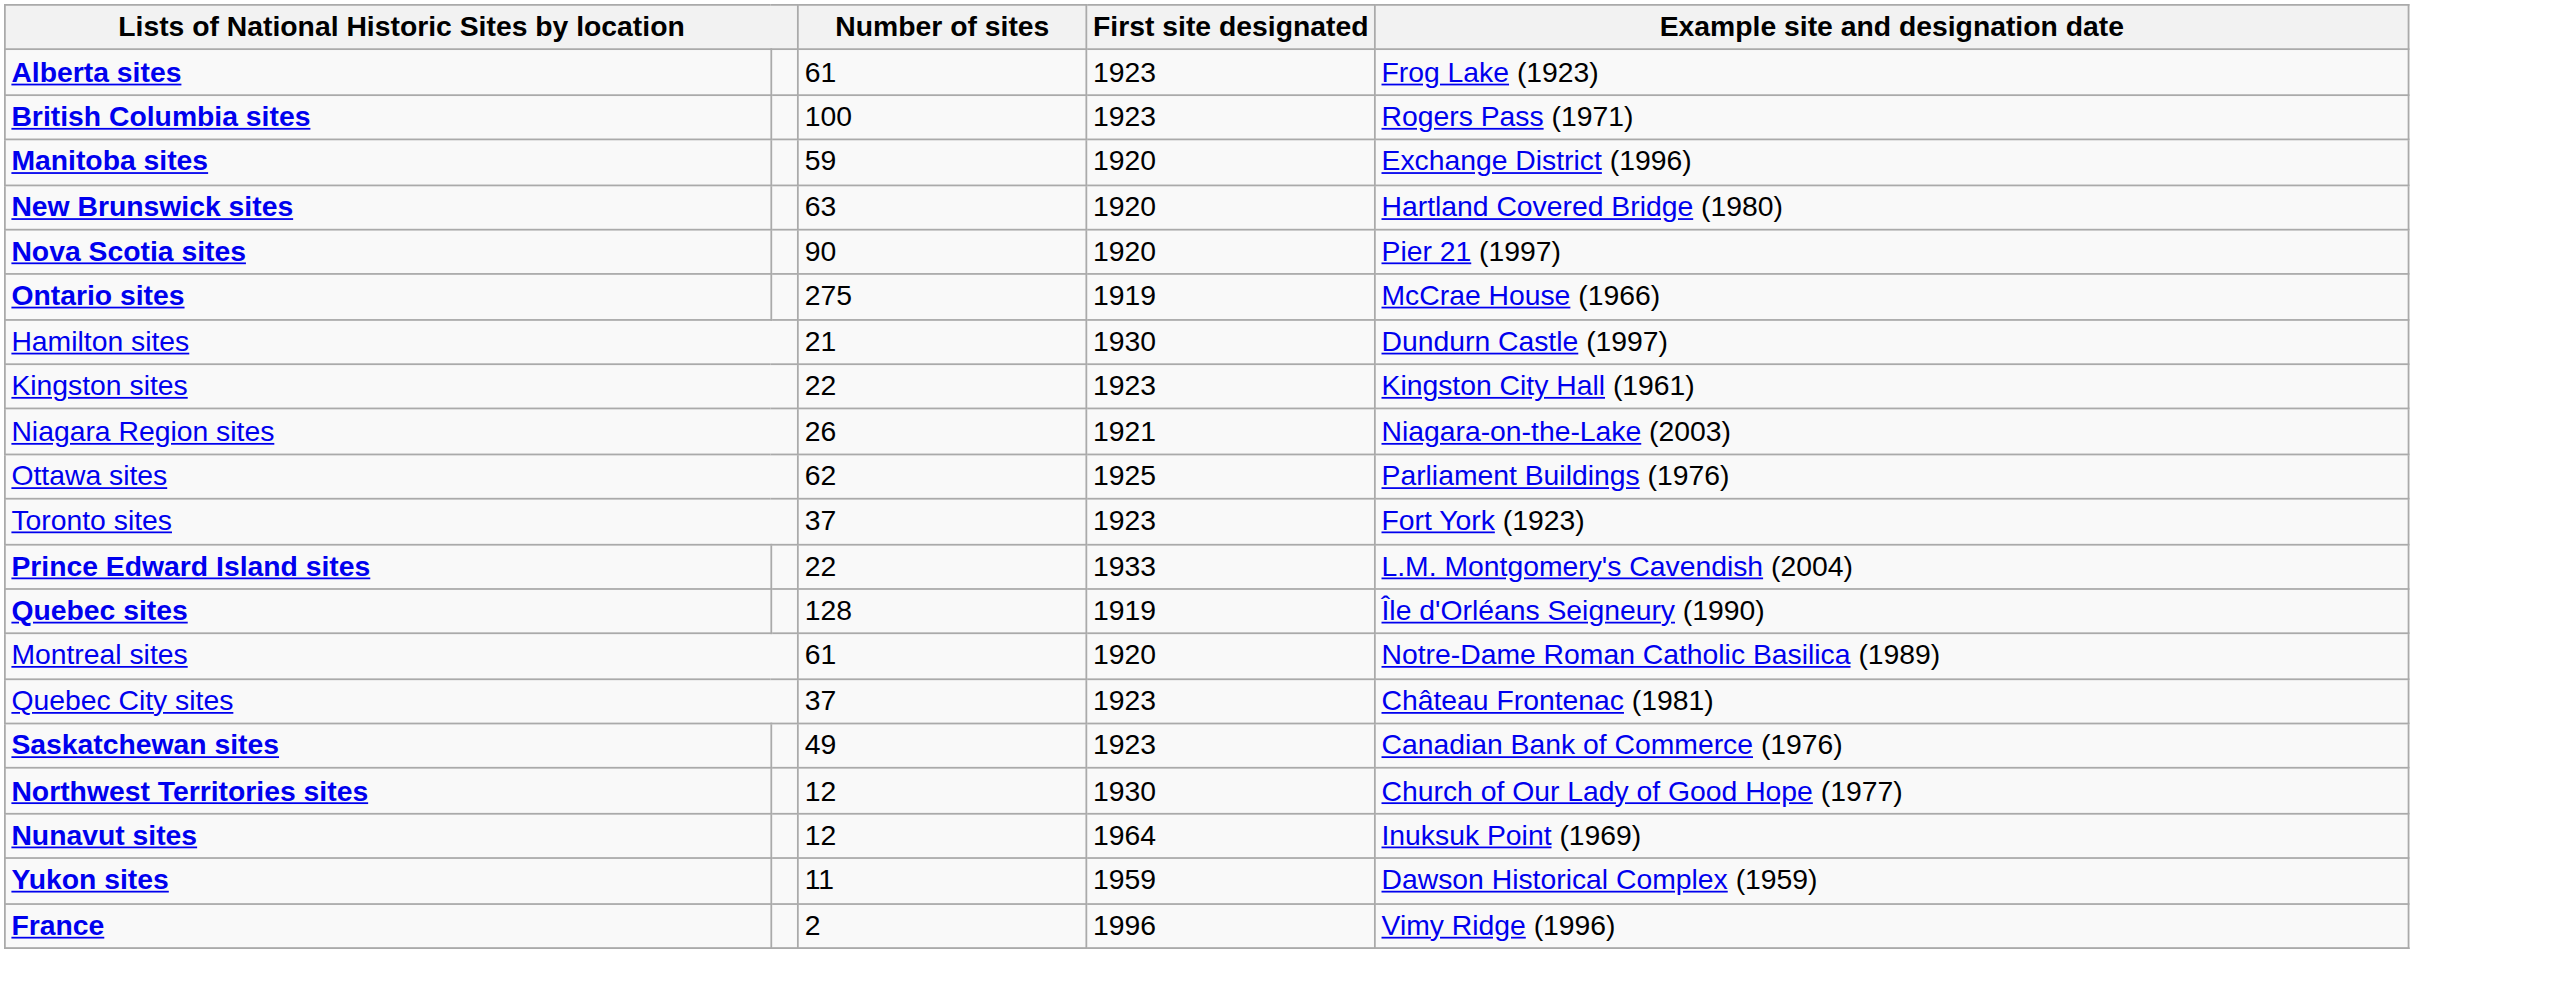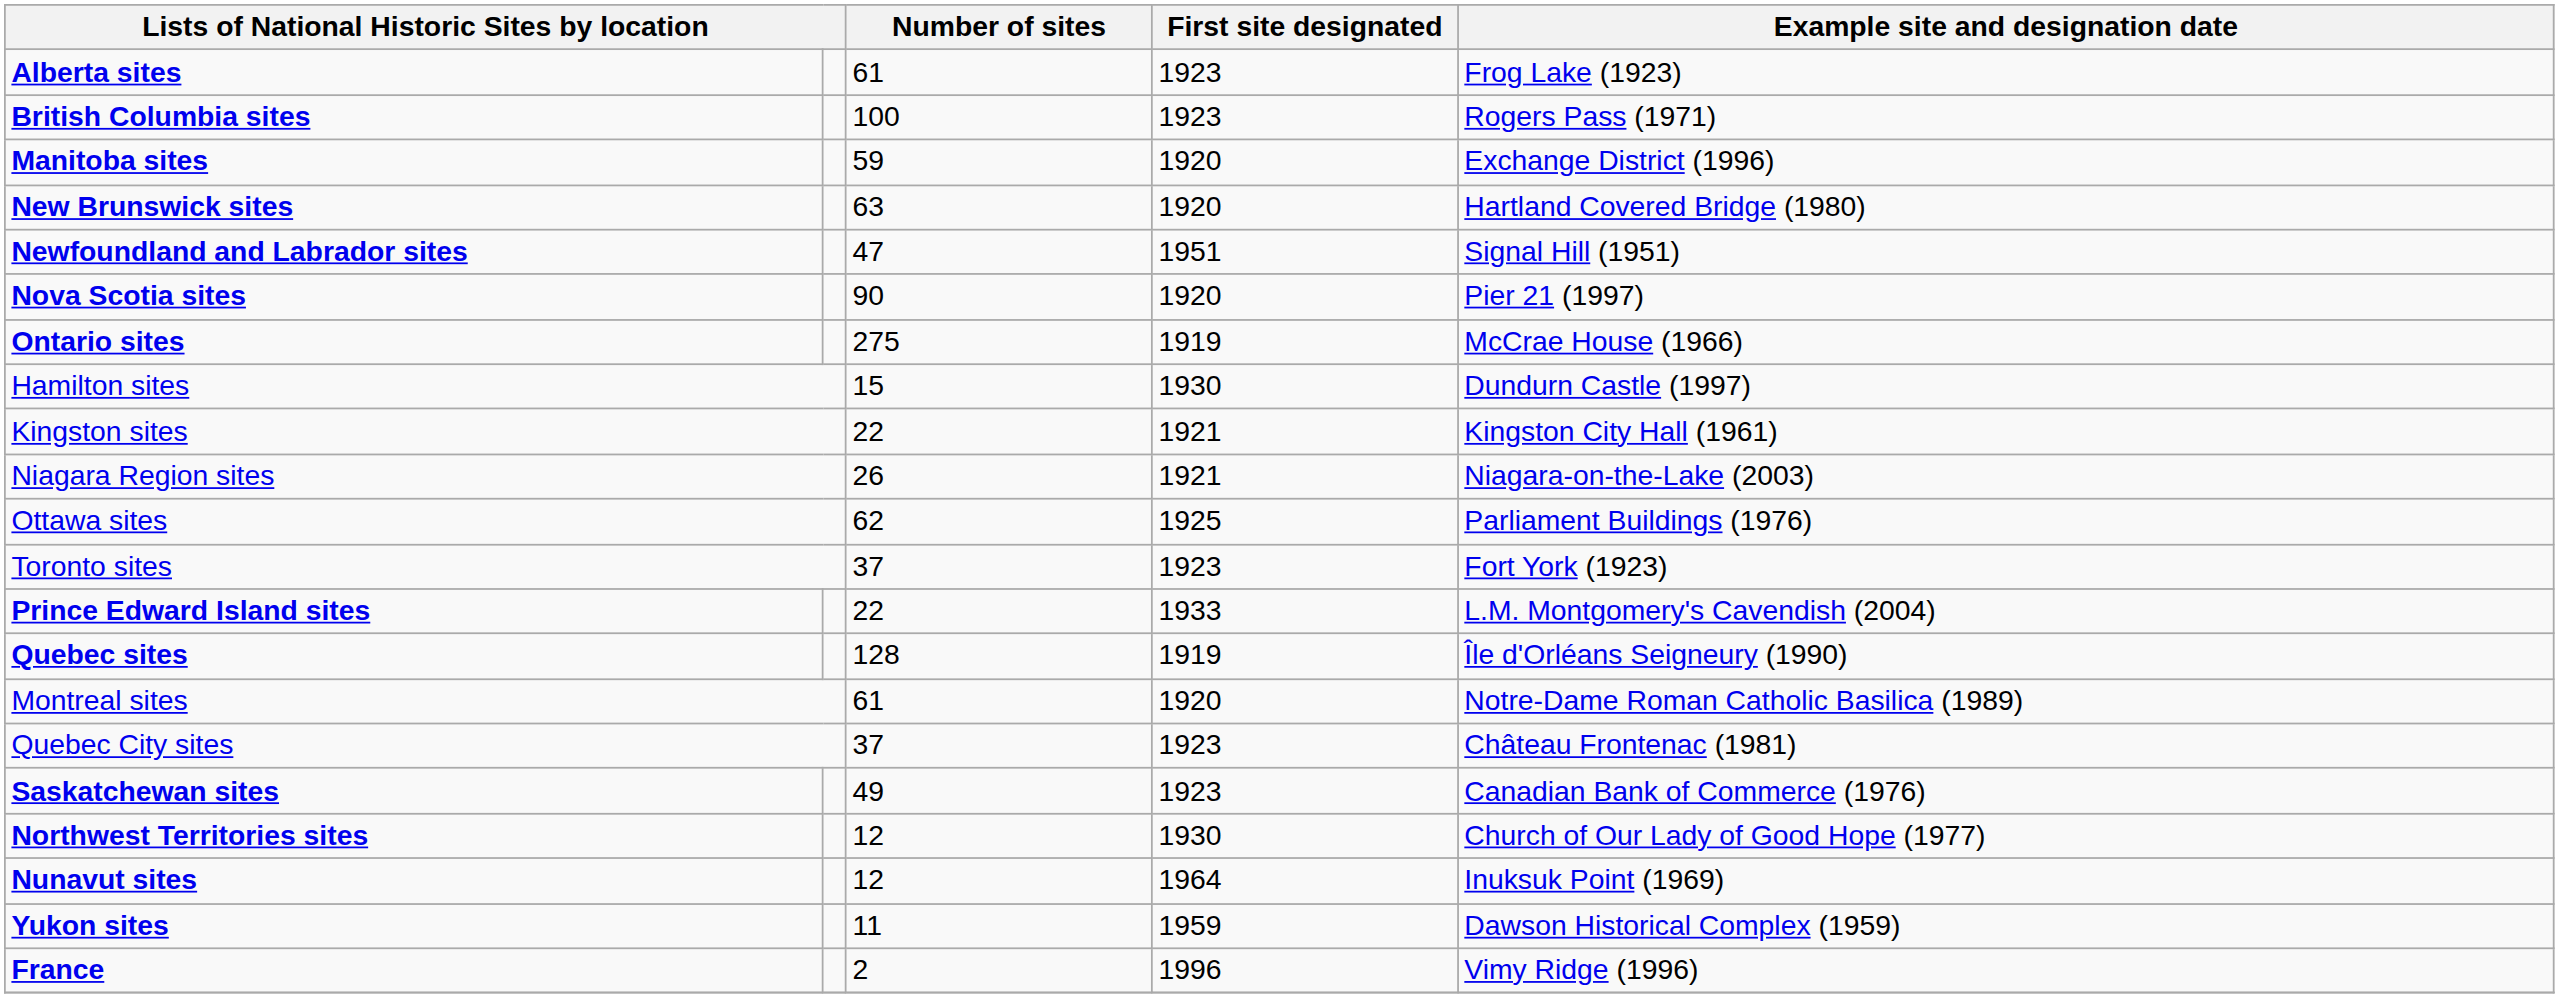 <table class="wikitable sortable sticky-header" style=text-align:left;">
 <tr>
 <th width="33%" colspan="2" class="unsortable">Lists of National Historic Sites by location</th>
 <th width="12%">Number of sites</th>
 <th width="12%">First site designated</th>
 <th width="43%" class="unsortable">Example site and designation date</th>
 </tr>
 <tr>
 <td><strong><a href='#'>Alberta sites</a></strong></td>
 <td></td>
 <td>61</td>
 <td>1923</td>
 <td> <a href='#'>Frog Lake</a> (1923)</td>
 </tr>
 <tr>
 <td><strong><a href='#'>British Columbia sites</a></strong></td>
 <td></td>
 <td>100</td>
 <td>1923</td>
 <td> <a href='#'>Rogers Pass</a> (1971)</td>
 </tr>
 <tr>
 <td><strong><a href='#'>Manitoba sites</a></strong></td>
 <td></td>
 <td>59</td>
 <td>1920</td>
 <td> <a href='#'>Exchange District</a> (1996)</td>
 </tr>
 <tr>
 <td><strong><a href='#'>New Brunswick sites</a></strong></td>
 <td></td>
 <td>63</td>
 <td>1920</td>
 <td> <a href='#'>Hartland Covered Bridge</a> (1980)</td>
 </tr>
 <tr>
+<td><strong><a href='#'>Newfoundland and Labrador sites</a></strong></td>
+<td></td>
+<td>47</td>
+<td>1951</td>
+<td> <a href='#'>Signal Hill</a> (1951)</td>
+</tr>
+<tr>
 <td><strong><a href='#'>Nova Scotia sites</a></strong></td>
 <td></td>
 <td>90</td>
 <td>1920</td>
 <td> <a href='#'>Pier 21</a> (1997)</td>
 </tr>
 <tr>
 <td><strong><a href='#'>Ontario sites</a></strong></td>
 <td></td>
 <td>275</td>
 <td>1919</td>
 <td> <a href='#'>McCrae House</a> (1966)</td>
 </tr>
 <tr>
 <td colspan="2"><div><a href='#'>Hamilton sites</a></div></td>
-<td>21</td>
+<td>15</td>
 <td>1930</td>
 <td> <a href='#'>Dundurn Castle</a> (1997)</td>
 </tr>
 <tr>
 <td colspan="2"><div><a href='#'>Kingston sites</a></div></td>
 <td>22</td>
-<td>1923</td>
+<td>1921</td>
 <td> <a href='#'>Kingston City Hall</a> (1961)</td>
 </tr>
 <tr>
 <td colspan="2"><div><a href='#'>Niagara Region sites</a></div></td>
 <td>26</td>
 <td>1921</td>
 <td> <a href='#'>Niagara-on-the-Lake</a> (2003)</td>
 </tr>
 <tr>
 <td colspan="2"><div><a href='#'>Ottawa sites</a></div></td>
 <td>62</td>
 <td>1925</td>
 <td> <a href='#'>Parliament Buildings</a> (1976)</td>
 </tr>
 <tr>
 <td colspan="2"><div><a href='#'>Toronto sites</a></div></td>
 <td>37</td>
 <td>1923</td>
 <td> <a href='#'>Fort York</a> (1923)</td>
 </tr>
 <tr>
 <td><strong><a href='#'>Prince Edward Island sites</a></strong></td>
 <td></td>
 <td>22</td>
 <td>1933</td>
 <td> <a href='#'>L.M. Montgomery's Cavendish</a> (2004)</td>
 </tr>
 <tr>
 <td><strong><a href='#'>Quebec sites</a></strong></td>
 <td></td>
 <td>128</td>
 <td>1919</td>
 <td> <a href='#'>Île d'Orléans Seigneury</a> (1990)</td>
 </tr>
 <tr>
 <td colspan="2"><div><a href='#'>Montreal sites</a></div></td>
 <td>61</td>
 <td>1920</td>
 <td> <a href='#'>Notre-Dame Roman Catholic Basilica</a> (1989)</td>
 </tr>
 <tr>
 <td colspan="2"><div><a href='#'>Quebec City sites</a></div></td>
 <td>37</td>
 <td>1923</td>
 <td> <a href='#'>Château Frontenac</a> (1981)</td>
 </tr>
 <tr>
 <td><strong><a href='#'>Saskatchewan sites</a></strong></td>
 <td></td>
 <td>49</td>
 <td>1923</td>
 <td> <a href='#'>Canadian Bank of Commerce</a> (1976)</td>
 </tr>
 <tr>
 <td><strong><a href='#'>Northwest Territories sites</a></strong></td>
 <td></td>
 <td>12</td>
 <td>1930</td>
 <td> <a href='#'>Church of Our Lady of Good Hope</a> (1977)</td>
 </tr>
 <tr>
 <td><strong><a href='#'>Nunavut sites</a></strong></td>
 <td></td>
 <td>12</td>
 <td>1964</td>
 <td> <a href='#'>Inuksuk Point</a> (1969)</td>
 </tr>
 <tr>
 <td><strong><a href='#'>Yukon sites</a></strong></td>
 <td></td>
 <td>11</td>
 <td>1959</td>
 <td> <a href='#'>Dawson Historical Complex</a> (1959)</td>
 </tr>
 <tr>
 <td><strong><a href='#'>France</a></strong></td>
 <td></td>
 <td>2</td>
 <td>1996</td>
 <td><a href='#'>Vimy Ridge</a> (1996)</td>
 </tr>
 <tr>
 </tr>
 </table>
